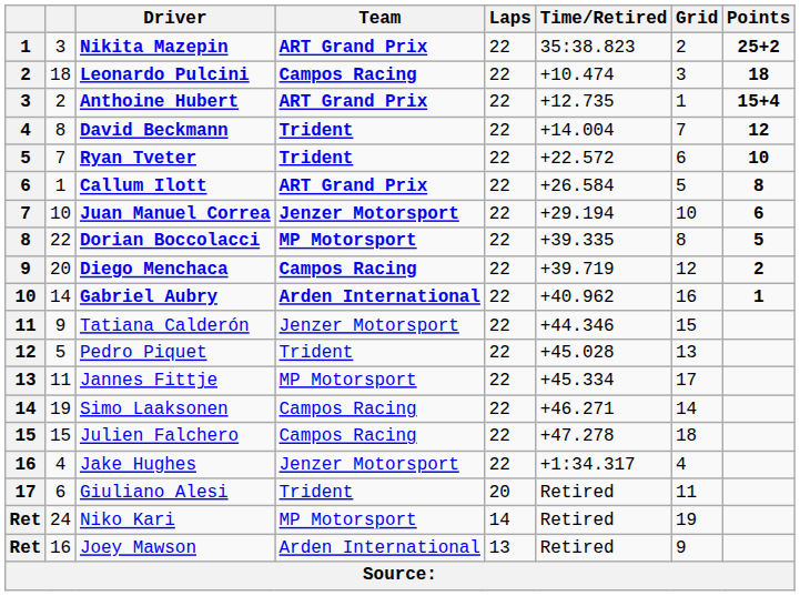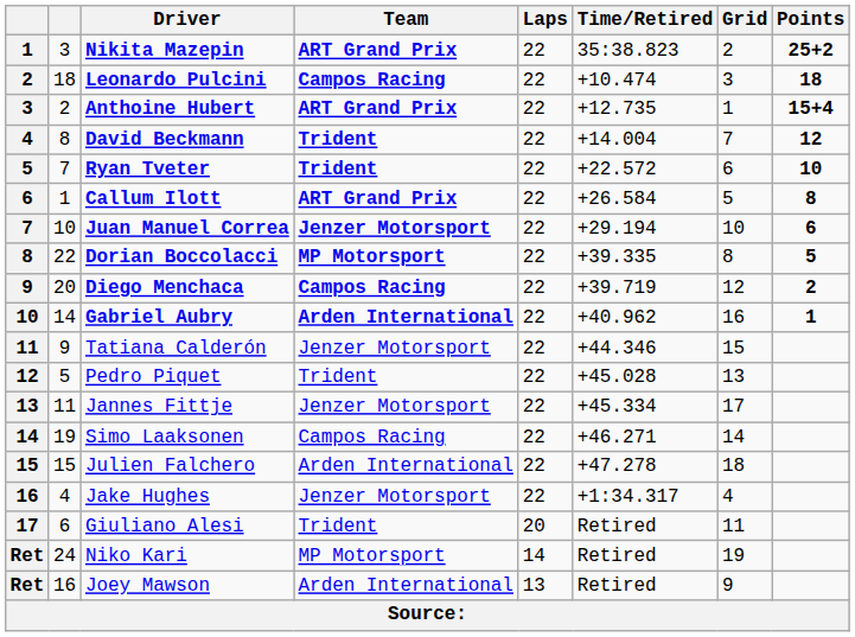 <table class="wikitable" style="font-size: 85%;">
 <tr>
 <th></th>
 <th></th>
 <th>Driver</th>
 <th>Team</th>
 <th>Laps</th>
 <th>Time/Retired</th>
 <th>Grid</th>
 <th>Points</th>
 </tr>
 <tr>
 <th>1</th>
 <td align="center">3</td>
 <td><strong> <a href='#'>Nikita Mazepin</a></strong></td>
 <td><strong><a href='#'>ART Grand Prix</a></strong></td>
 <td>22</td>
 <td>35:38.823</td>
 <td>2</td>
 <td align="center"><strong>25+2</strong></td>
 </tr>
 <tr>
 <th>2</th>
 <td align="center">18</td>
 <td><strong> <a href='#'>Leonardo Pulcini</a></strong></td>
 <td><strong><a href='#'>Campos Racing</a></strong></td>
 <td>22</td>
 <td>+10.474</td>
 <td>3</td>
 <td align="center"><strong>18</strong></td>
 </tr>
 <tr>
 <th>3</th>
 <td align="center">2</td>
 <td><strong> <a href='#'>Anthoine Hubert</a></strong></td>
 <td><strong><a href='#'>ART Grand Prix</a></strong></td>
 <td>22</td>
 <td>+12.735</td>
 <td>1</td>
 <td align="center"><strong>15+4</strong></td>
 </tr>
 <tr>
 <th>4</th>
 <td align="center">8</td>
 <td><strong> <a href='#'>David Beckmann</a></strong></td>
 <td><strong><a href='#'>Trident</a></strong></td>
 <td>22</td>
 <td>+14.004</td>
 <td>7</td>
 <td align="center"><strong>12</strong></td>
 </tr>
 <tr>
 <th>5</th>
 <td align="center">7</td>
 <td><strong> <a href='#'>Ryan Tveter</a></strong></td>
 <td><strong><a href='#'>Trident</a></strong></td>
 <td>22</td>
 <td>+22.572</td>
 <td>6</td>
 <td align="center"><strong>10</strong></td>
 </tr>
 <tr>
 <th>6</th>
 <td align="center">1</td>
 <td><strong> <a href='#'>Callum Ilott</a></strong></td>
 <td><strong><a href='#'>ART Grand Prix</a></strong></td>
 <td>22</td>
 <td>+26.584</td>
 <td>5</td>
 <td align="center"><strong>8</strong></td>
 </tr>
 <tr>
 <th>7</th>
 <td align="center">10</td>
 <td><strong> <a href='#'>Juan Manuel Correa</a></strong></td>
 <td><strong><a href='#'>Jenzer Motorsport</a></strong></td>
 <td>22</td>
 <td>+29.194</td>
 <td>10</td>
 <td align="center"><strong>6</strong></td>
 </tr>
 <tr>
 <th>8</th>
 <td align="center">22</td>
 <td><strong> <a href='#'>Dorian Boccolacci</a></strong></td>
 <td><strong><a href='#'>MP Motorsport</a></strong></td>
 <td>22</td>
 <td>+39.335</td>
 <td>8</td>
 <td align="center"><strong>5</strong></td>
 </tr>
 <tr>
 <th>9</th>
 <td align="center">20</td>
 <td><strong> <a href='#'>Diego Menchaca</a></strong></td>
 <td><strong><a href='#'>Campos Racing</a></strong></td>
 <td>22</td>
 <td>+39.719</td>
 <td>12</td>
 <td align="center"><strong>2</strong></td>
 </tr>
 <tr>
 <th>10</th>
 <td align="center">14</td>
 <td><strong> <a href='#'>Gabriel Aubry</a></strong></td>
 <td><strong><a href='#'>Arden International</a></strong></td>
 <td>22</td>
 <td>+40.962</td>
 <td>16</td>
 <td align="center"><strong>1</strong></td>
 </tr>
 <tr>
 <th>11</th>
 <td align="center">9</td>
 <td> <a href='#'>Tatiana Calderón</a></td>
 <td><a href='#'>Jenzer Motorsport</a></td>
 <td>22</td>
 <td>+44.346</td>
 <td>15</td>
 <td></td>
 </tr>
 <tr>
 <th>12</th>
 <td align="center">5</td>
 <td> <a href='#'>Pedro Piquet</a></td>
 <td><a href='#'>Trident</a></td>
 <td>22</td>
 <td>+45.028</td>
 <td>13</td>
 <td></td>
 </tr>
 <tr>
 <th>13</th>
 <td align="center">11</td>
 <td> <a href='#'>Jannes Fittje</a></td>
-<td><a href='#'>MP Motorsport</a></td>
+<td><a href='#'>Jenzer Motorsport</a></td>
 <td>22</td>
 <td>+45.334</td>
 <td>17</td>
 <td></td>
 </tr>
 <tr>
 <th>14</th>
 <td align="center">19</td>
 <td> <a href='#'>Simo Laaksonen</a></td>
 <td><a href='#'>Campos Racing</a></td>
 <td>22</td>
 <td>+46.271</td>
 <td>14</td>
 <td></td>
 </tr>
 <tr>
 <th>15</th>
 <td align="center">15</td>
 <td> <a href='#'>Julien Falchero</a></td>
-<td><a href='#'>Campos Racing</a></td>
+<td><a href='#'>Arden International</a></td>
 <td>22</td>
 <td>+47.278</td>
 <td>18</td>
 <td></td>
 </tr>
 <tr>
 <th>16</th>
 <td align="center">4</td>
 <td> <a href='#'>Jake Hughes</a></td>
 <td><a href='#'>Jenzer Motorsport</a></td>
 <td>22</td>
 <td>+1:34.317</td>
 <td>4</td>
 <td></td>
 </tr>
 <tr>
 <th>17</th>
 <td align="center">6</td>
 <td> <a href='#'>Giuliano Alesi</a></td>
 <td><a href='#'>Trident</a></td>
 <td>20</td>
 <td>Retired</td>
 <td>11</td>
 <td></td>
 </tr>
 <tr>
 <th>Ret</th>
 <td align="center">24</td>
 <td> <a href='#'>Niko Kari</a></td>
 <td><a href='#'>MP Motorsport</a></td>
 <td>14</td>
 <td>Retired</td>
 <td>19</td>
 <td></td>
 </tr>
 <tr>
 <th>Ret</th>
 <td align="center">16</td>
 <td> <a href='#'>Joey Mawson</a></td>
 <td><a href='#'>Arden International</a></td>
 <td>13</td>
 <td>Retired</td>
 <td>9</td>
 <td></td>
 </tr>
 <tr>
 <th colspan="8">Source:</th>
 </tr>
 </table>
